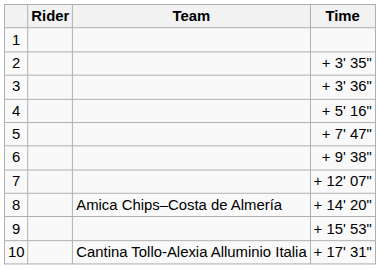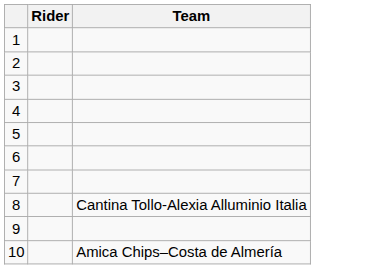 <table class="wikitable">
 <tr>
 <th></th>
 <th>Rider</th>
 <th>Team</th>
-<th>Time</th>
 </tr>
 <tr>
 <td style="text-align:center;">1</td>
 <td> </td>
 <td></td>
-<td style="text-align:right;"></td>
 </tr>
 <tr>
 <td style="text-align:center;">2</td>
 <td></td>
 <td></td>
-<td style="text-align:right;">+ 3' 35"</td>
 </tr>
 <tr>
 <td style="text-align:center;">3</td>
 <td></td>
 <td></td>
-<td style="text-align:right;">+ 3' 36"</td>
 </tr>
 <tr>
 <td style="text-align:center;">4</td>
 <td></td>
 <td></td>
-<td style="text-align:right;">+ 5' 16"</td>
 </tr>
 <tr>
 <td style="text-align:center;">5</td>
 <td></td>
 <td></td>
-<td style="text-align:right;">+ 7' 47"</td>
 </tr>
 <tr>
 <td style="text-align:center;">6</td>
 <td></td>
 <td></td>
-<td style="text-align:right;">+ 9' 38"</td>
 </tr>
 <tr>
 <td style="text-align:center;">7</td>
 <td></td>
 <td></td>
-<td style="text-align:right;">+ 12' 07"</td>
 </tr>
 <tr>
 <td style="text-align:center;">8</td>
 <td></td>
-<td>Amica Chips–Costa de Almería</td>
-<td style="text-align:right;">+ 14' 20"</td>
+<td>Cantina Tollo-Alexia Alluminio Italia</td>
 </tr>
 <tr>
 <td style="text-align:center;">9</td>
 <td></td>
 <td></td>
-<td style="text-align:right;">+ 15' 53"</td>
 </tr>
 <tr>
 <td style="text-align:center;">10</td>
 <td></td>
-<td>Cantina Tollo-Alexia Alluminio Italia</td>
-<td style="text-align:right;">+ 17' 31"</td>
+<td>Amica Chips–Costa de Almería</td>
 </tr>
 </table>
